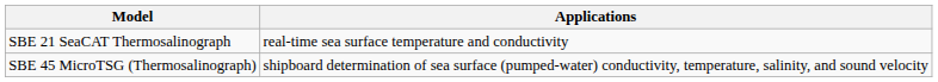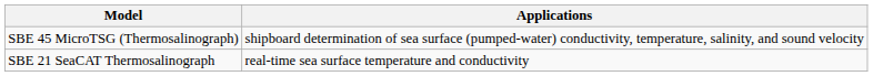 <table class="wikitable sortable">
 <tr>
 <th>Model</th>
 <th>Applications</th>
 </tr>
 <tr>
+<td>SBE 45 MicroTSG (Thermosalinograph)</td>
+<td>shipboard determination of sea surface (pumped-water) conductivity, temperature, salinity, and sound velocity</td>
+</tr>
+<tr>
 <td>SBE 21 SeaCAT Thermosalinograph</td>
 <td>real-time sea surface temperature and conductivity</td>
 </tr>
-<tr>
-<td>SBE 45 MicroTSG (Thermosalinograph)</td>
-<td>shipboard determination of sea surface (pumped-water) conductivity, temperature, salinity, and sound velocity</td>
-</tr>
 </table>
